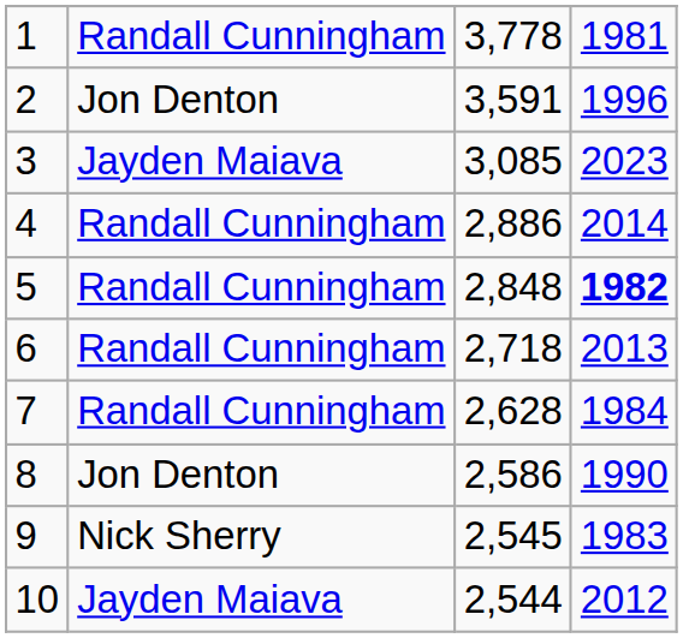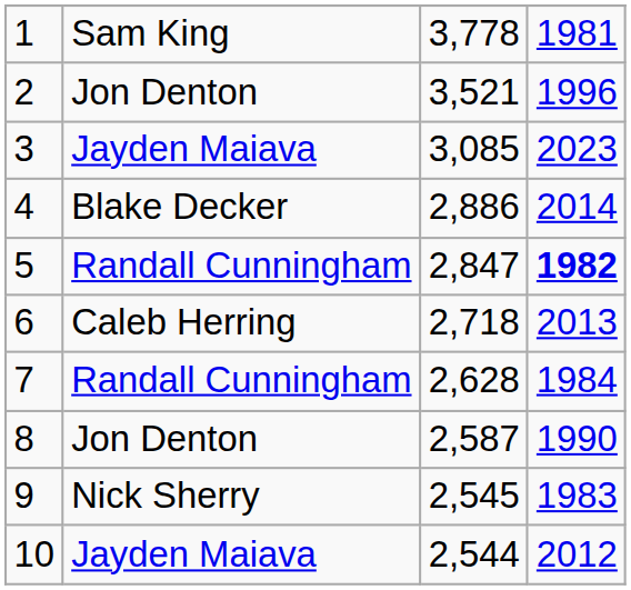 <table class="wikitable">
 <tr>
 </tr>
 <tr>
 <td>1</td>
-<td><a href='#'>Randall Cunningham</a></td>
+<td>Sam King</td>
 <td>3,778</td>
 <td><a href='#'>1981</a></td>
 </tr>
 <tr>
 <td>2</td>
 <td>Jon Denton</td>
-<td>3,591</td>
+<td>3,521</td>
 <td><a href='#'>1996</a></td>
 </tr>
 <tr>
 <td>3</td>
 <td><a href='#'>Jayden Maiava</a></td>
 <td>3,085</td>
 <td><a href='#'>2023</a></td>
 </tr>
 <tr>
 <td>4</td>
-<td><a href='#'>Randall Cunningham</a></td>
+<td>Blake Decker</td>
 <td>2,886</td>
 <td><a href='#'>2014</a></td>
 </tr>
 <tr>
 <td>5</td>
 <td><a href='#'>Randall Cunningham</a></td>
-<td>2,848</td>
+<td>2,847</td>
 <td><strong><a href='#'>1982</a></strong></td>
 </tr>
 <tr>
 <td>6</td>
-<td><a href='#'>Randall Cunningham</a></td>
+<td>Caleb Herring</td>
 <td>2,718</td>
 <td><a href='#'>2013</a></td>
 </tr>
 <tr>
 <td>7</td>
 <td><a href='#'>Randall Cunningham</a></td>
 <td>2,628</td>
 <td><a href='#'>1984</a></td>
 </tr>
 <tr>
 <td>8</td>
 <td>Jon Denton</td>
-<td>2,586</td>
+<td>2,587</td>
 <td><a href='#'>1990</a></td>
 </tr>
 <tr>
 <td>9</td>
 <td>Nick Sherry</td>
 <td>2,545</td>
 <td><a href='#'>1983</a></td>
 </tr>
 <tr>
 <td>10</td>
 <td><a href='#'>Jayden Maiava</a></td>
 <td>2,544</td>
 <td><a href='#'>2012</a></td>
 </tr>
 </table>
